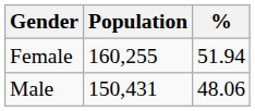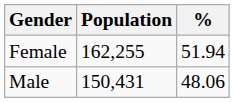 <table class="wikitable sortable">
 <tr>
 <th>Gender</th>
 <th>Population</th>
 <th>%</th>
 </tr>
 <tr>
 <td>Female</td>
-<td>160,255</td>
+<td>162,255</td>
 <td>51.94</td>
 </tr>
 <tr>
 <td>Male</td>
 <td>150,431</td>
 <td>48.06</td>
 </tr>
 </table>
